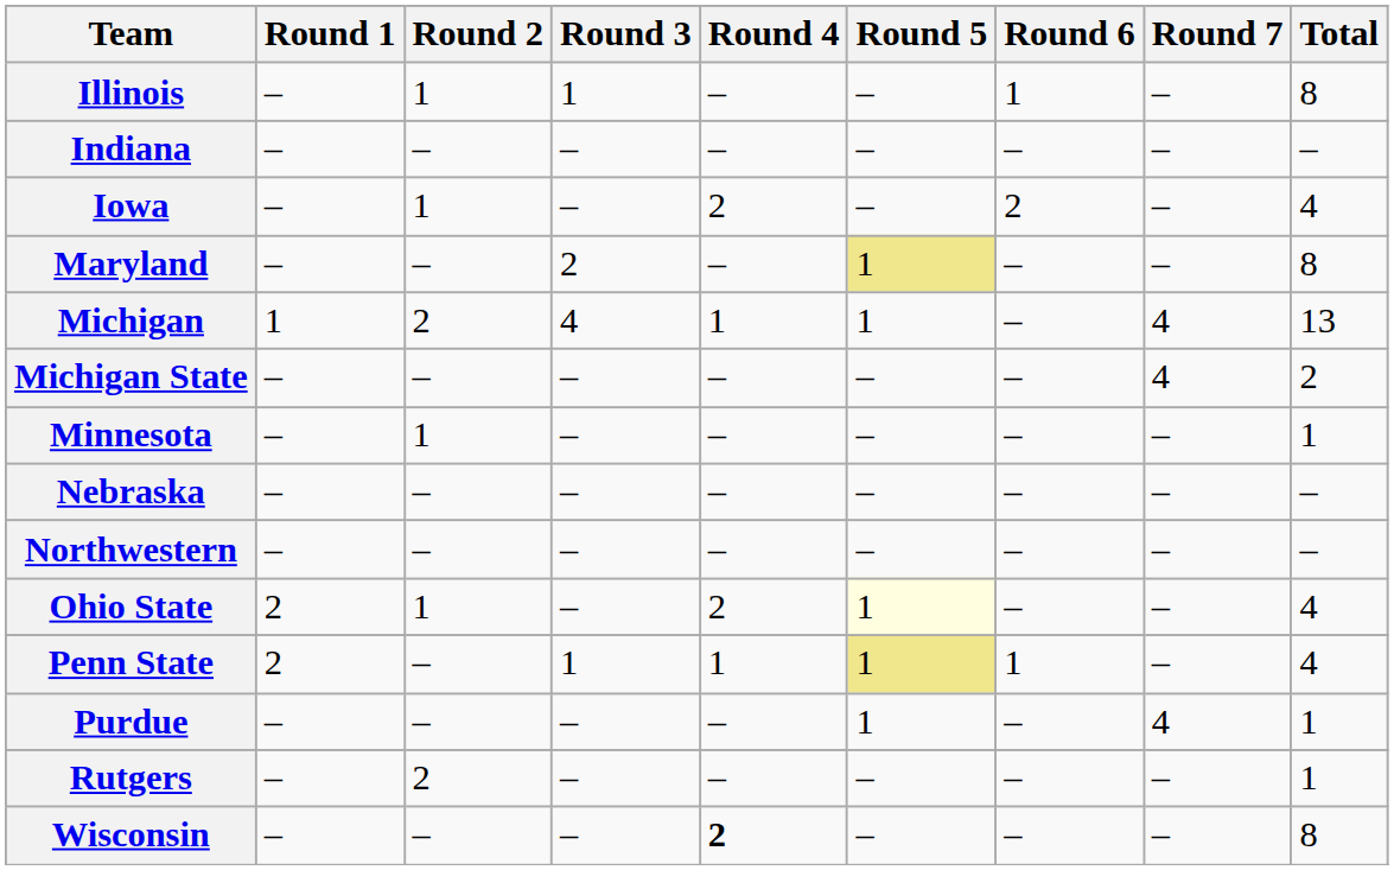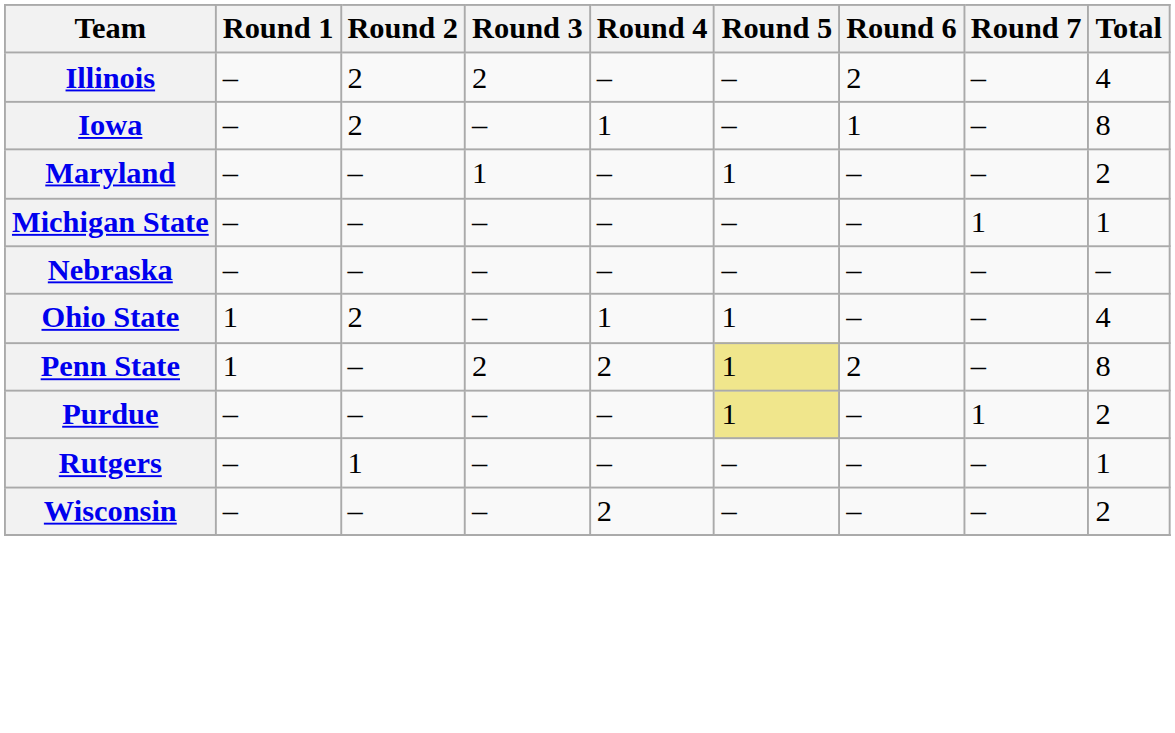 <table class="wikitable sortable">
 <tr>
 <th>Team</th>
 <th>Round 1</th>
 <th>Round 2</th>
 <th>Round 3</th>
 <th>Round 4</th>
 <th>Round 5</th>
 <th>Round 6</th>
 <th>Round 7</th>
 <th>Total</th>
 </tr>
 <tr>
 <th><a href='#'>Illinois</a></th>
 <td>–</td>
+<td>2</td>
+<td>2</td>
+<td>–</td>
+<td>–</td>
+<td>2</td>
+<td>–</td>
+<td>4</td>
+</tr>
+<tr>
+<th><a href='#'>Iowa</a></th>
+<td>–</td>
+<td>2</td>
+<td>–</td>
 <td>1</td>
-<td>1</td>
-<td>–</td>
 <td>–</td>
 <td>1</td>
 <td>–</td>
 <td>8</td>
 </tr>
 <tr>
-<th><a href='#'>Indiana</a></th>
+<th><a href='#'>Maryland</a></th>
 <td>–</td>
-<td>–</td>
-<td>–</td>
-<td>–</td>
-<td>–</td>
-<td>–</td>
-<td>–</td>
-<td>–</td>
-</tr>
-<tr>
-<th><a href='#'>Iowa</a></th>
 <td>–</td>
 <td>1</td>
 <td>–</td>
-<td>2</td>
-<td>–</td>
-<td>2</td>
-<td>–</td>
-<td>4</td>
-</tr>
-<tr>
-<th><a href='#'>Maryland</a></th>
+<td>1</td>
 <td>–</td>
 <td>–</td>
 <td>2</td>
-<td>–</td>
-<td style="background: khaki;">1</td>
-<td>–</td>
-<td>–</td>
-<td>8</td>
-</tr>
-<tr>
-<th><a href='#'>Michigan</a></th>
-<td>1</td>
-<td>2</td>
-<td>4</td>
-<td>1</td>
-<td>1</td>
-<td>–</td>
-<td>4</td>
-<td>13</td>
 </tr>
 <tr>
 <th><a href='#'>Michigan State</a></th>
 <td>–</td>
 <td>–</td>
 <td>–</td>
 <td>–</td>
 <td>–</td>
 <td>–</td>
-<td>4</td>
-<td>2</td>
-</tr>
-<tr>
-<th><a href='#'>Minnesota</a></th>
-<td>–</td>
 <td>1</td>
-<td>–</td>
-<td>–</td>
-<td>–</td>
-<td>–</td>
-<td>–</td>
 <td>1</td>
 </tr>
 <tr>
 <th><a href='#'>Nebraska</a></th>
 <td>–</td>
 <td>–</td>
 <td>–</td>
 <td>–</td>
 <td>–</td>
 <td>–</td>
 <td>–</td>
 <td>–</td>
 </tr>
 <tr>
-<th><a href='#'>Northwestern</a></th>
+<th><a href='#'>Ohio State</a></th>
+<td>1</td>
+<td>2</td>
 <td>–</td>
-<td>–</td>
-<td>–</td>
-<td>–</td>
-<td>–</td>
-<td>–</td>
-<td>–</td>
-<td>–</td>
-</tr>
-<tr>
-<th><a href='#'>Ohio State</a></th>
-<td>2</td>
 <td>1</td>
-<td>–</td>
-<td>2</td>
-<td style="background: lightyellow;">1</td>
+<td>1</td>
 <td>–</td>
 <td>–</td>
 <td>4</td>
 </tr>
 <tr>
 <th><a href='#'>Penn State</a></th>
+<td>1</td>
+<td>–</td>
+<td>2</td>
+<td>2</td>
+<td style="background: khaki;">1</td>
 <td>2</td>
 <td>–</td>
-<td>1</td>
-<td>1</td>
-<td style="background: khaki;">1</td>
-<td>1</td>
-<td>–</td>
-<td>4</td>
+<td>8</td>
 </tr>
 <tr>
 <th><a href='#'>Purdue</a></th>
 <td>–</td>
 <td>–</td>
 <td>–</td>
 <td>–</td>
+<td style="background: khaki;">1</td>
+<td>–</td>
 <td>1</td>
-<td>–</td>
-<td>4</td>
-<td>1</td>
+<td>2</td>
 </tr>
 <tr>
 <th><a href='#'>Rutgers</a></th>
 <td>–</td>
-<td>2</td>
+<td>1</td>
 <td>–</td>
 <td>–</td>
 <td>–</td>
 <td>–</td>
 <td>–</td>
 <td>1</td>
 </tr>
 <tr>
 <th><a href='#'>Wisconsin</a></th>
 <td>–</td>
 <td>–</td>
 <td>–</td>
-<td><strong>2</strong></td>
+<td>2</td>
 <td>–</td>
 <td>–</td>
 <td>–</td>
-<td>8</td>
+<td>2</td>
 </tr>
 <tr>
 </tr>
 </table>
